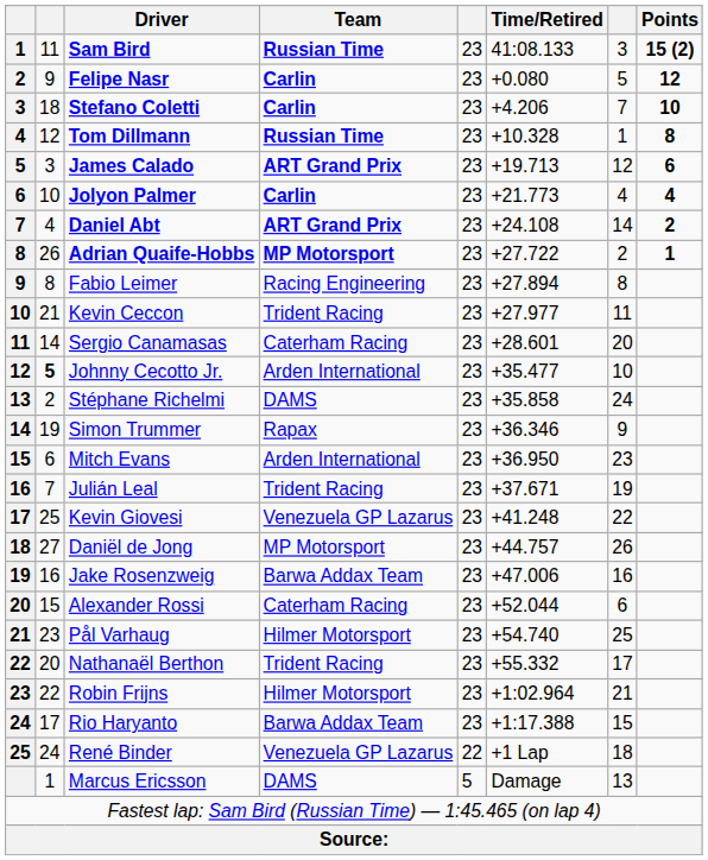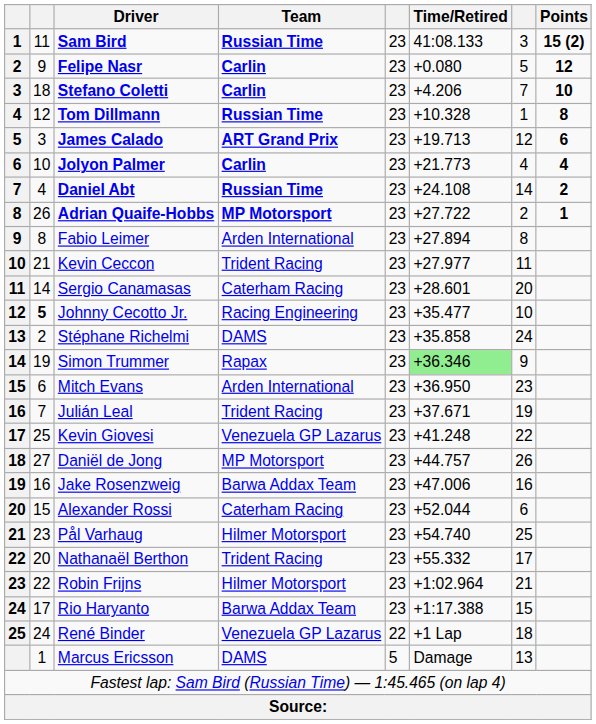 <table class="wikitable" style="font-size:85%">
 <tr>
 <th scope="col"></th>
 <th scope="col"></th>
 <th scope="col">Driver</th>
 <th scope="col">Team</th>
 <th scope="col" class="unsortable"></th>
 <th scope="col" class="unsortable">Time/Retired</th>
 <th scope="col"></th>
 <th scope="col">Points</th>
 </tr>
 <tr>
 <th scope="row">1</th>
 <td align="center">11</td>
 <td data-sort-value="BIR"> <strong><a href='#'>Sam Bird</a></strong></td>
 <td><strong><a href='#'>Russian Time</a></strong></td>
 <td>23</td>
 <td>41:08.133</td>
 <td align="center">3</td>
 <td align="center"><strong>15 (2)</strong></td>
 </tr>
 <tr>
 <th scope="row">2</th>
 <td align="center">9</td>
 <td data-sort-value="NAS"> <strong><a href='#'>Felipe Nasr</a></strong></td>
 <td><strong><a href='#'>Carlin</a></strong></td>
 <td>23</td>
 <td>+0.080</td>
 <td align="center">5</td>
 <td align="center"><strong>12</strong></td>
 </tr>
 <tr>
 <th scope="row">3</th>
 <td align="center">18</td>
 <td data-sort-value="COL"> <strong><a href='#'>Stefano Coletti</a></strong></td>
 <td><strong><a href='#'>Carlin</a></strong></td>
 <td>23</td>
 <td>+4.206</td>
 <td align="center">7</td>
 <td align="center"><strong>10</strong></td>
 </tr>
 <tr>
 <th scope="row">4</th>
 <td align="center">12</td>
 <td data-sort-value="DIL"> <strong><a href='#'>Tom Dillmann</a></strong></td>
 <td><strong><a href='#'>Russian Time</a></strong></td>
 <td>23</td>
 <td>+10.328</td>
 <td align="center">1</td>
 <td align="center"><strong>8</strong></td>
 </tr>
 <tr>
 <th scope="row">5</th>
 <td align="center">3</td>
 <td data-sort-value="CAL"> <strong><a href='#'>James Calado</a></strong></td>
 <td><strong><a href='#'>ART Grand Prix</a></strong></td>
 <td>23</td>
 <td>+19.713</td>
 <td align="center">12</td>
 <td align="center"><strong>6</strong></td>
 </tr>
 <tr>
 <th scope="row">6</th>
 <td align="center">10</td>
 <td data-sort-value="PAL"> <strong><a href='#'>Jolyon Palmer</a></strong></td>
 <td><strong><a href='#'>Carlin</a></strong></td>
 <td>23</td>
 <td>+21.773</td>
 <td align="center">4</td>
 <td align="center"><strong>4</strong></td>
 </tr>
 <tr>
 <th scope="row">7</th>
 <td align="center">4</td>
 <td data-sort-value="ABT"> <strong><a href='#'>Daniel Abt</a></strong></td>
-<td><strong><a href='#'>ART Grand Prix</a></strong></td>
+<td><strong><a href='#'>Russian Time</a></strong></td>
 <td>23</td>
 <td>+24.108</td>
 <td align="center">14</td>
 <td align="center"><strong>2</strong></td>
 </tr>
 <tr>
 <th scope="row">8</th>
 <td align="center">26</td>
 <td data-sort-value="QUA"> <strong><a href='#'>Adrian Quaife-Hobbs</a></strong></td>
 <td><strong><a href='#'>MP Motorsport</a></strong></td>
 <td>23</td>
 <td>+27.722</td>
 <td align="center">2</td>
 <td align="center"><strong>1</strong></td>
 </tr>
 <tr>
 <th scope="row">9</th>
 <td align="center">8</td>
 <td data-sort-value="LEI"> <a href='#'>Fabio Leimer</a></td>
-<td><a href='#'>Racing Engineering</a></td>
+<td><a href='#'>Arden International</a></td>
 <td>23</td>
 <td>+27.894</td>
 <td align="center">8</td>
 <td></td>
 </tr>
 <tr>
 <th scope="row">10</th>
 <td align="center">21</td>
 <td data-sort-value="CECC"> <a href='#'>Kevin Ceccon</a></td>
 <td><a href='#'>Trident Racing</a></td>
 <td>23</td>
 <td>+27.977</td>
 <td align="center">11</td>
 <td></td>
 </tr>
 <tr>
 <th scope="row">11</th>
 <td align="center">14</td>
 <td data-sort-value="CAN"> <a href='#'>Sergio Canamasas</a></td>
 <td><a href='#'>Caterham Racing</a></td>
 <td>23</td>
 <td>+28.601</td>
 <td align="center">20</td>
 <td></td>
 </tr>
 <tr>
 <th scope="row">12</th>
 <td align="center"><strong>5</strong></td>
 <td data-sort-value="CECO"> <a href='#'>Johnny Cecotto Jr.</a></td>
-<td><a href='#'>Arden International</a></td>
+<td><a href='#'>Racing Engineering</a></td>
 <td>23</td>
 <td>+35.477</td>
 <td align="center">10</td>
 <td></td>
 </tr>
 <tr>
 <th scope="row">13</th>
 <td align="center">2</td>
 <td data-sort-value="RIC"> <a href='#'>Stéphane Richelmi</a></td>
 <td><a href='#'>DAMS</a></td>
 <td>23</td>
 <td>+35.858</td>
 <td align="center">24</td>
 <td></td>
 </tr>
 <tr>
 <th scope="row">14</th>
 <td align="center">19</td>
 <td data-sort-value="TRU"> <a href='#'>Simon Trummer</a></td>
 <td><a href='#'>Rapax</a></td>
 <td>23</td>
-<td>+36.346</td>
+<td style="background: lightgreen;">+36.346</td>
 <td align="center">9</td>
 <td></td>
 </tr>
 <tr>
 <th scope="row">15</th>
 <td align="center">6</td>
 <td data-sort-value="EVA"> <a href='#'>Mitch Evans</a></td>
 <td><a href='#'>Arden International</a></td>
 <td>23</td>
 <td>+36.950</td>
 <td align="center">23</td>
 <td></td>
 </tr>
 <tr>
 <th scope="row">16</th>
 <td align="center">7</td>
 <td data-sort-value="LEA"> <a href='#'>Julián Leal</a></td>
 <td><a href='#'>Trident Racing</a></td>
 <td>23</td>
 <td>+37.671</td>
 <td align="center">19</td>
 <td></td>
 </tr>
 <tr>
 <th scope="row">17</th>
 <td align="center">25</td>
 <td data-sort-value="GIO"> <a href='#'>Kevin Giovesi</a></td>
 <td><a href='#'>Venezuela GP Lazarus</a></td>
 <td>23</td>
 <td>+41.248</td>
 <td align="center">22</td>
 <td></td>
 </tr>
 <tr>
 <th scope="row">18</th>
 <td align="center">27</td>
 <td data-sort-value="DEJ"> <a href='#'>Daniël de Jong</a></td>
 <td><a href='#'>MP Motorsport</a></td>
 <td>23</td>
 <td>+44.757</td>
 <td align="center">26</td>
 <td></td>
 </tr>
 <tr>
 <th scope="row">19</th>
 <td align="center">16</td>
 <td data-sort-value="ROSE"> <a href='#'>Jake Rosenzweig</a></td>
 <td><a href='#'>Barwa Addax Team</a></td>
 <td>23</td>
 <td>+47.006</td>
 <td align="center">16</td>
 <td></td>
 </tr>
 <tr>
 <th scope="row">20</th>
 <td align="center">15</td>
 <td data-sort-value="ROSS"> <a href='#'>Alexander Rossi</a></td>
 <td><a href='#'>Caterham Racing</a></td>
 <td>23</td>
 <td>+52.044</td>
 <td align="center">6</td>
 <td></td>
 </tr>
 <tr>
 <th scope="row">21</th>
 <td align="center">23</td>
 <td data-sort-value="VAR"> <a href='#'>Pål Varhaug</a></td>
 <td><a href='#'>Hilmer Motorsport</a></td>
 <td>23</td>
 <td>+54.740</td>
 <td align="center">25</td>
 <td></td>
 </tr>
 <tr>
 <th scope="row">22</th>
 <td align="center">20</td>
 <td data-sort-value="BER"> <a href='#'>Nathanaël Berthon</a></td>
 <td><a href='#'>Trident Racing</a></td>
 <td>23</td>
 <td>+55.332</td>
 <td align="center">17</td>
 <td></td>
 </tr>
 <tr>
 <th scope="row">23</th>
 <td align="center">22</td>
 <td data-sort-value="FRI"> <a href='#'>Robin Frijns</a></td>
 <td><a href='#'>Hilmer Motorsport</a></td>
 <td>23</td>
 <td>+1:02.964</td>
 <td align="center">21</td>
 <td></td>
 </tr>
 <tr>
 <th scope="row">24</th>
 <td align="center">17</td>
 <td data-sort-value="HAR"> <a href='#'>Rio Haryanto</a></td>
 <td><a href='#'>Barwa Addax Team</a></td>
 <td>23</td>
 <td>+1:17.388</td>
 <td align="center">15</td>
 <td></td>
 </tr>
 <tr>
 <th scope="row">25</th>
 <td align="center">24</td>
 <td data-sort-value="BIN"> <a href='#'>René Binder</a></td>
 <td><a href='#'>Venezuela GP Lazarus</a></td>
 <td>22</td>
 <td>+1 Lap</td>
 <td align="center">18</td>
 <td></td>
 </tr>
 <tr>
 <th scope="row" data-sort-value="26"></th>
 <td align="center">1</td>
 <td data-sort-value="ERI"> <a href='#'>Marcus Ericsson</a></td>
 <td><a href='#'>DAMS</a></td>
 <td>5</td>
 <td>Damage</td>
 <td align="center">13</td>
 <td></td>
 </tr>
 <tr class="sortbottom">
 <td colspan="8" align="center"><em>Fastest lap: <a href='#'>Sam Bird</a> (<a href='#'>Russian Time</a>) — 1:45.465 (on lap 4)</em></td>
 </tr>
 <tr class="sortbottom">
 <th colspan="8">Source:</th>
 </tr>
 <tr>
 </tr>
 </table>
